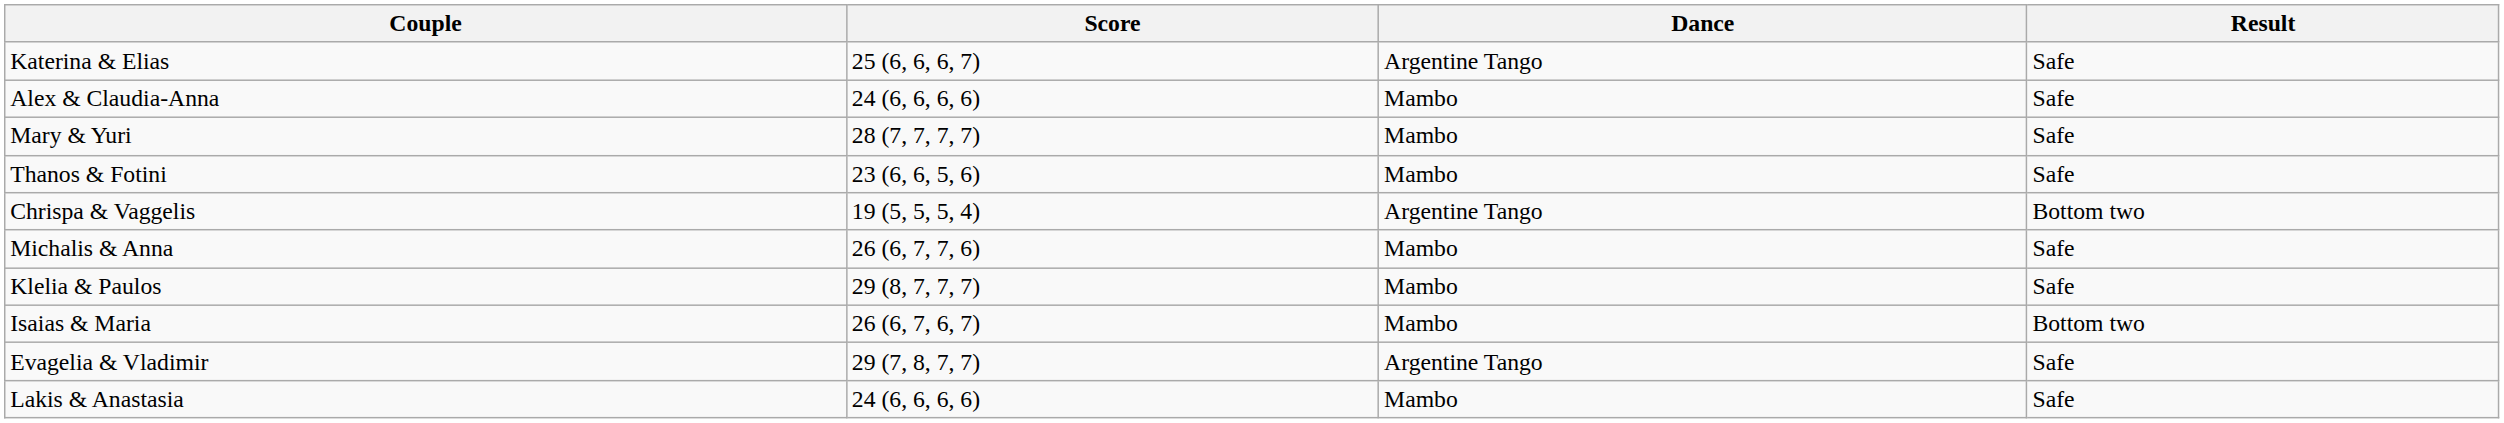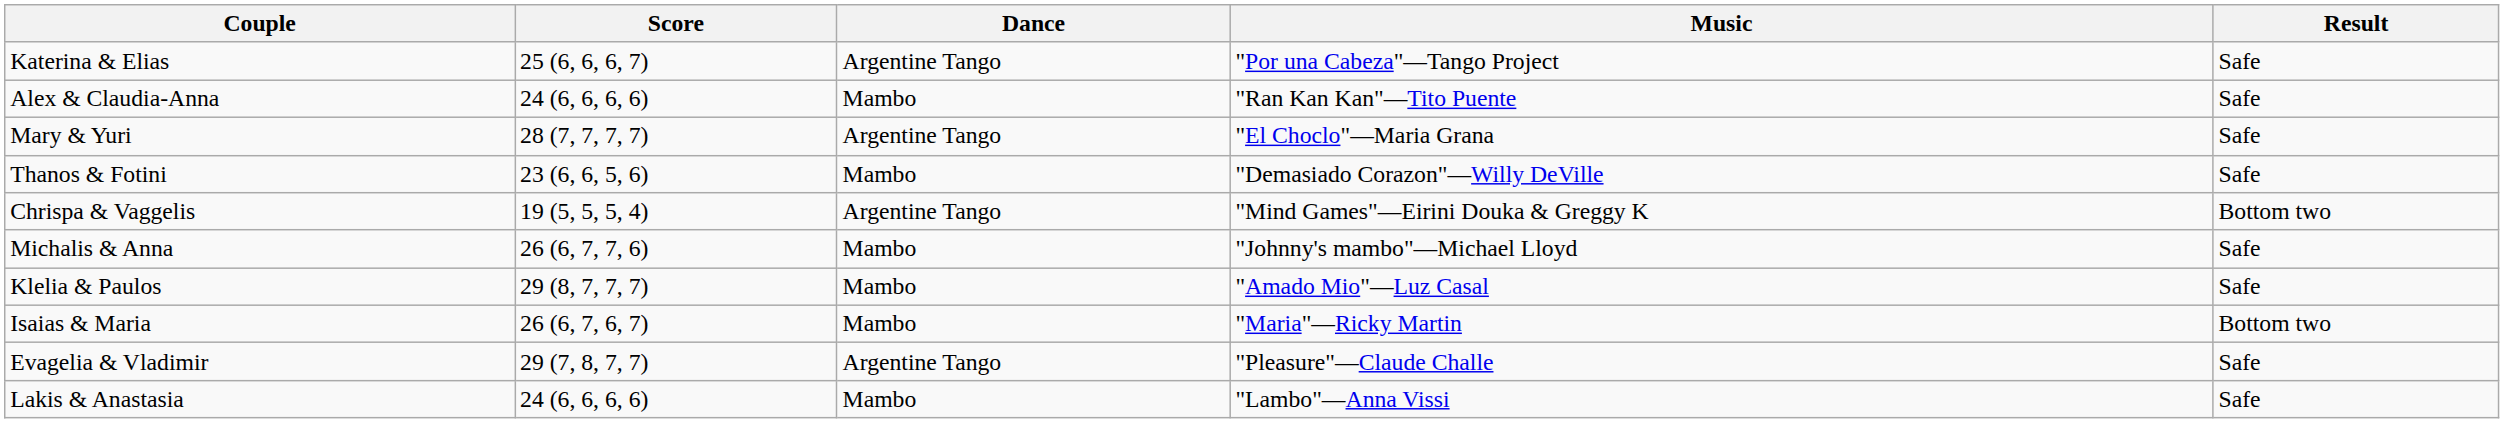 <table class="wikitable sortable" style="width:85%;">
 <tr>
 <th>Couple</th>
 <th>Score</th>
 <th>Dance</th>
+<th>Music</th>
 <th>Result</th>
 </tr>
 <tr>
 <td>Katerina & Elias</td>
 <td>25 (6, 6, 6, 7)</td>
 <td>Argentine Tango</td>
+<td>"<a href='#'>Por una Cabeza</a>"—Tango Project</td>
 <td>Safe</td>
 </tr>
 <tr>
 <td>Alex & Claudia-Anna</td>
 <td>24 (6, 6, 6, 6)</td>
 <td>Mambo</td>
+<td>"Ran Kan Kan"—<a href='#'>Tito Puente</a></td>
 <td>Safe</td>
 </tr>
 <tr>
 <td>Mary & Yuri</td>
 <td>28 (7, 7, 7, 7)</td>
-<td>Mambo</td>
+<td>Argentine Tango</td>
+<td>"<a href='#'>El Choclo</a>"—Maria Grana</td>
 <td>Safe</td>
 </tr>
 <tr>
 <td>Thanos & Fotini</td>
 <td>23 (6, 6, 5, 6)</td>
 <td>Mambo</td>
+<td>"Demasiado Corazon"—<a href='#'>Willy DeVille</a></td>
 <td>Safe</td>
 </tr>
 <tr>
 <td>Chrispa & Vaggelis</td>
 <td>19 (5, 5, 5, 4)</td>
 <td>Argentine Tango</td>
+<td>"Mind Games"—Eirini Douka & Greggy K</td>
 <td>Bottom two</td>
 </tr>
 <tr>
 <td>Michalis & Anna</td>
 <td>26 (6, 7, 7, 6)</td>
 <td>Mambo</td>
+<td>"Johnny's mambo"—Michael Lloyd</td>
 <td>Safe</td>
 </tr>
 <tr>
 <td>Klelia & Paulos</td>
 <td>29 (8, 7, 7, 7)</td>
 <td>Mambo</td>
+<td>"<a href='#'>Amado Mio</a>"—<a href='#'>Luz Casal</a></td>
 <td>Safe</td>
 </tr>
 <tr>
 <td>Isaias & Maria</td>
 <td>26 (6, 7, 6, 7)</td>
 <td>Mambo</td>
+<td>"<a href='#'>Maria</a>"—<a href='#'>Ricky Martin</a></td>
 <td>Bottom two</td>
 </tr>
 <tr>
 <td>Evagelia & Vladimir</td>
 <td>29 (7, 8, 7, 7)</td>
 <td>Argentine Tango</td>
+<td>"Pleasure"—<a href='#'>Claude Challe</a></td>
 <td>Safe</td>
 </tr>
 <tr>
 <td>Lakis & Anastasia</td>
 <td>24 (6, 6, 6, 6)</td>
 <td>Mambo</td>
+<td>"Lambo"—<a href='#'>Anna Vissi</a></td>
 <td>Safe</td>
 </tr>
 </table>
